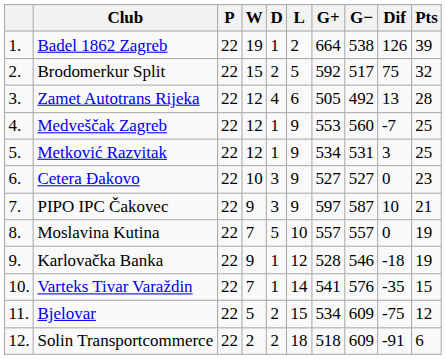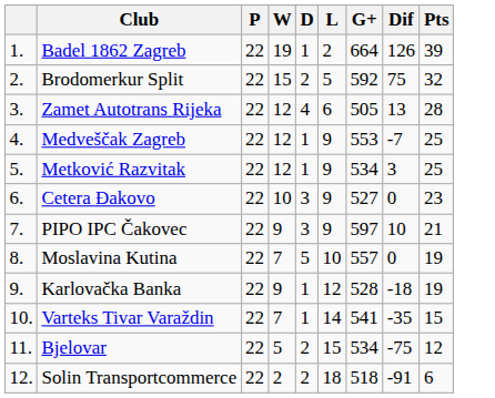 <table class="wikitable sortable">
 <tr>
 <th></th>
 <th>Club</th>
 <th>P</th>
 <th>W</th>
 <th>D</th>
 <th>L</th>
 <th>G+</th>
-<th>G−</th>
 <th>Dif</th>
 <th>Pts</th>
 </tr>
 <tr>
 <td>1.</td>
 <td><a href='#'>Badel 1862 Zagreb</a></td>
 <td>22</td>
 <td>19</td>
 <td>1</td>
 <td>2</td>
 <td>664</td>
-<td>538</td>
 <td>126</td>
 <td>39</td>
 </tr>
 <tr>
 <td>2.</td>
 <td>Brodomerkur Split</td>
 <td>22</td>
 <td>15</td>
 <td>2</td>
 <td>5</td>
 <td>592</td>
-<td>517</td>
 <td>75</td>
 <td>32</td>
 </tr>
 <tr>
 <td>3.</td>
 <td><a href='#'>Zamet Autotrans Rijeka</a></td>
 <td>22</td>
 <td>12</td>
 <td>4</td>
 <td>6</td>
 <td>505</td>
-<td>492</td>
 <td>13</td>
 <td>28</td>
 </tr>
 <tr>
 <td>4.</td>
 <td><a href='#'>Medveščak Zagreb</a></td>
 <td>22</td>
 <td>12</td>
 <td>1</td>
 <td>9</td>
 <td>553</td>
-<td>560</td>
 <td>-7</td>
 <td>25</td>
 </tr>
 <tr>
 <td>5.</td>
 <td><a href='#'>Metković Razvitak</a></td>
 <td>22</td>
 <td>12</td>
 <td>1</td>
 <td>9</td>
 <td>534</td>
-<td>531</td>
 <td>3</td>
 <td>25</td>
 </tr>
 <tr>
 <td>6.</td>
 <td><a href='#'>Cetera Đakovo</a></td>
 <td>22</td>
 <td>10</td>
 <td>3</td>
 <td>9</td>
-<td>527</td>
 <td>527</td>
 <td>0</td>
 <td>23</td>
 </tr>
 <tr>
 <td>7.</td>
 <td>PIPO IPC Čakovec</td>
 <td>22</td>
 <td>9</td>
 <td>3</td>
 <td>9</td>
 <td>597</td>
-<td>587</td>
 <td>10</td>
 <td>21</td>
 </tr>
 <tr>
 <td>8.</td>
 <td RK Moslavina Kutina>Moslavina Kutina</td>
 <td>22</td>
 <td>7</td>
 <td>5</td>
 <td>10</td>
-<td>557</td>
 <td>557</td>
 <td>0</td>
 <td>19</td>
 </tr>
 <tr>
 <td>9.</td>
 <td>Karlovačka Banka</td>
 <td>22</td>
 <td>9</td>
 <td>1</td>
 <td>12</td>
 <td>528</td>
-<td>546</td>
 <td>-18</td>
 <td>19</td>
 </tr>
 <tr>
 <td>10.</td>
 <td><a href='#'>Varteks Tivar Varaždin</a></td>
 <td>22</td>
 <td>7</td>
 <td>1</td>
 <td>14</td>
 <td>541</td>
-<td>576</td>
 <td>-35</td>
 <td>15</td>
 </tr>
 <tr>
 <td>11.</td>
 <td><a href='#'>Bjelovar</a></td>
 <td>22</td>
 <td>5</td>
 <td>2</td>
 <td>15</td>
 <td>534</td>
-<td>609</td>
 <td>-75</td>
 <td>12</td>
 </tr>
 <tr>
 <td>12.</td>
 <td>Solin Transportcommerce</td>
 <td>22</td>
 <td>2</td>
 <td>2</td>
 <td>18</td>
 <td>518</td>
-<td>609</td>
 <td>-91</td>
 <td>6</td>
 </tr>
 </table>
